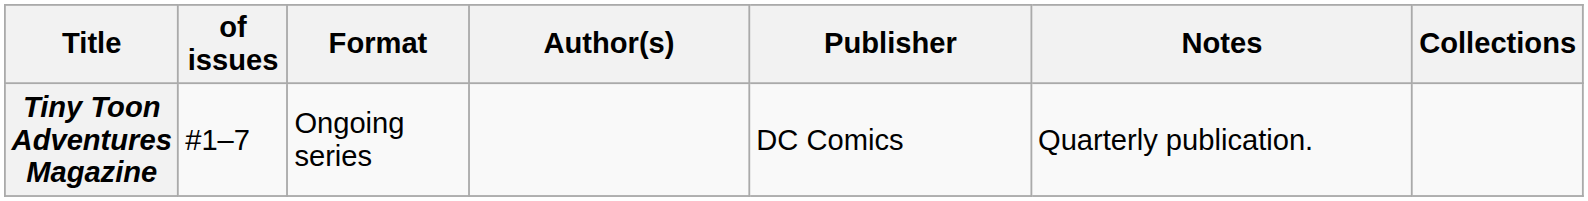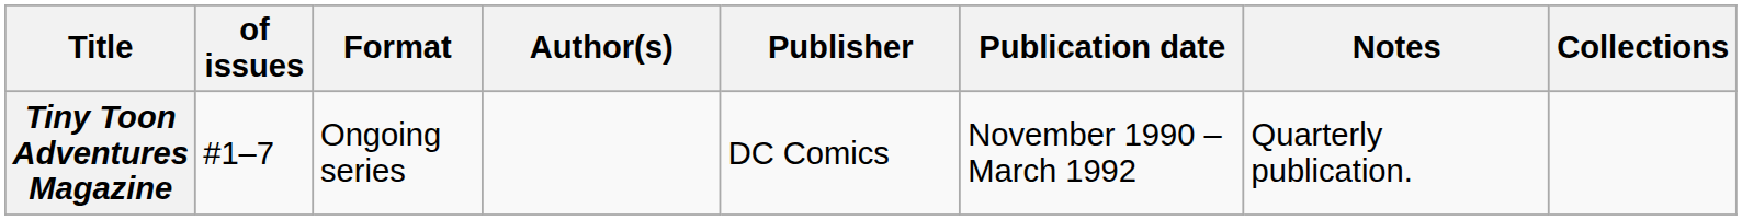 <table class="wikitable">
 <tr>
 <th>Title</th>
 <th style="width:40pt"> of issues</th>
 <th style="width:75pt">Format</th>
 <th style="width:125pt">Author(s)</th>
 <th style="width:125pt">Publisher</th>
+<th style="width:150pt">Publication date</th>
 <th style="width:175pt">Notes</th>
 <th>Collections</th>
 </tr>
 <tr>
 <th><em>Tiny Toon Adventures Magazine</em></th>
 <td>#1–7</td>
 <td>Ongoing series</td>
 <td></td>
 <td>DC Comics</td>
+<td>November 1990 – March 1992</td>
 <td>Quarterly publication.</td>
 <td></td>
 </tr>
 </table>
